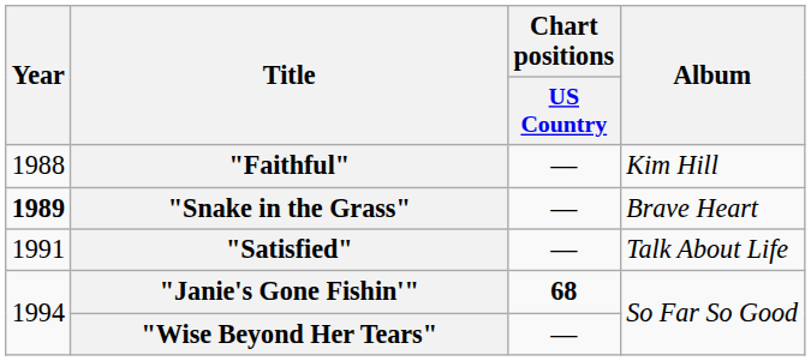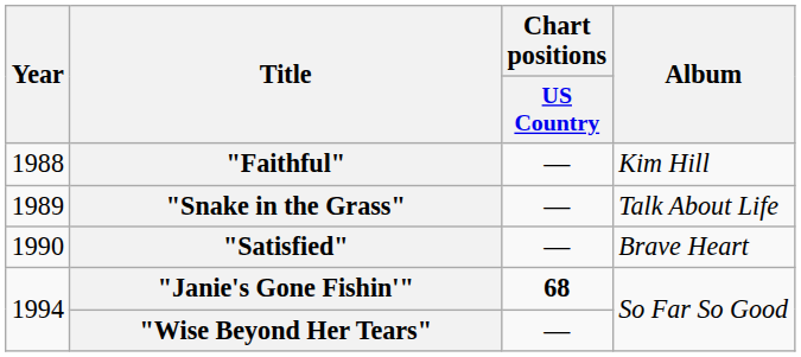 <table class="wikitable plainrowheaders" style=text-align:center;>
 <tr>
 <th scope="col" rowspan="2">Year</th>
 <th scope="col" rowspan="2" style="width:16em;">Title</th>
 <th scope="col" colspan="1">Chart positions</th>
 <th scope="col" rowspan="2">Album</th>
 </tr>
 <tr>
 <th style="width:4em;font-size:90%;"><a href='#'>US Country</a></th>
 </tr>
 <tr>
 <td>1988</td>
 <th scope="row">"Faithful"</th>
 <td>—</td>
 <td align="left"><em>Kim Hill</em></td>
 </tr>
 <tr>
-<td><strong>1989</strong></td>
+<td>1989</td>
 <th scope="row">"Snake in the Grass"</th>
 <td>—</td>
-<td align="left"><em>Brave Heart</em></td>
+<td align="left"><em>Talk About Life</em></td>
 </tr>
 <tr>
-<td>1991</td>
+<td>1990</td>
 <th scope="row">"Satisfied"</th>
 <td>—</td>
-<td align="left"><em>Talk About Life</em></td>
+<td align="left"><em>Brave Heart</em></td>
 </tr>
 <tr>
 <td rowspan="2">1994</td>
 <th scope="row">"Janie's Gone Fishin'"</th>
 <td><strong>68</strong></td>
 <td align="left" rowspan="2"><em>So Far So Good</em></td>
 </tr>
 <tr>
 <th scope="row">"Wise Beyond Her Tears"</th>
 <td>—</td>
 </tr>
 </table>
